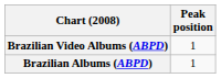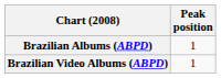 <table class="wikitable sortable plainrowheaders" style="text-align:center;">
 <tr>
 <th scope="col">Chart (2008)</th>
 <th scope="col">Peak<br>position</th>
 </tr>
 <tr>
+<th scope="row">Brazilian Albums (<em><a href='#'>ABPD</a></em>)</th>
+<td>1</td>
+</tr>
+<tr>
 <th scope="row">Brazilian Video Albums (<em><a href='#'>ABPD</a></em>)</th>
 <td>1</td>
 </tr>
-<tr>
-<th scope="row">Brazilian Albums (<em><a href='#'>ABPD</a></em>)</th>
-<td>1</td>
-</tr>
 </table>
